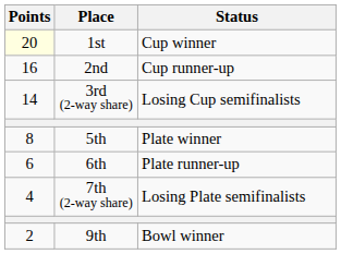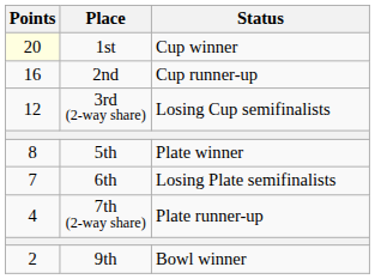 <table class = "wikitable" style="text-align:center; margin:0;">
 <tr>
 <th style="padding:3px;">Points</th>
 <th style="padding:3px;">Place</th>
 <th style="width:12em;">Status</th>
 </tr>
 <tr>
 <td style="background: lightyellow;">20</td>
 <td>1st</td>
 <td align=left>Cup winner</td>
 </tr>
 <tr>
 <td>16</td>
 <td>2nd</td>
 <td align=left>Cup runner-up</td>
 </tr>
 <tr>
-<td>14</td>
+<td>12</td>
 <td style="line-height:1; padding:2px 5px 0;">3rd<br><sup>(2-way share)</sup></td>
 <td style="text-align:left;padding-right:2px;">Losing Cup semifinalists</td>
 </tr>
 <tr>
 <th colspan=3></th>
 </tr>
 <tr>
 <td>8</td>
 <td>5th</td>
 <td align=left>Plate winner</td>
 </tr>
 <tr>
-<td>6</td>
+<td>7</td>
 <td>6th</td>
-<td align=left>Plate runner-up</td>
+<td style="text-align:left;padding-right:2px;">Losing Plate semifinalists</td>
 </tr>
 <tr>
 <td>4</td>
 <td style="line-height:1; padding:2px 5px 0;">7th<br><sup>(2-way share)</sup></td>
-<td style="text-align:left;padding-right:2px;">Losing Plate semifinalists</td>
+<td align=left>Plate runner-up</td>
 </tr>
 <tr>
 <th colspan=3></th>
 </tr>
 <tr>
 <td>2</td>
 <td>9th</td>
 <td align=left>Bowl winner</td>
 </tr>
 </table>
